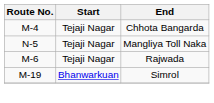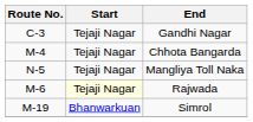 <table class="sortable plainrowheaders wikitable">
 <tr>
 <th scope="col">Route No.</th>
 <th scope="col">Start</th>
 <th scope="col">End</th>
+</tr>
+<tr>
+<td align=center>C-3</td>
+<td align=center>Tejaji Nagar</td>
+<td align=center>Gandhi Nagar</td>
 </tr>
 <tr>
 <td align=center>M-4</td>
 <td align=center>Tejaji Nagar</td>
 <td align=center>Chhota Bangarda</td>
 </tr>
 <tr>
 <td align=center>N-5</td>
 <td align=center>Tejaji Nagar</td>
 <td align=center>Mangliya Toll Naka</td>
 </tr>
 <tr>
 <td align=center>M-6</td>
-<td align=center>Tejaji Nagar</td>
+<td align=center style="background: lightyellow;">Tejaji Nagar</td>
 <td align=center>Rajwada</td>
 </tr>
 <tr>
 <td align=center>M-19</td>
 <td align=center><a href='#'>Bhanwarkuan</a></td>
 <td align=center>Simrol</td>
 </tr>
 <tr>
 </tr>
 </table>
